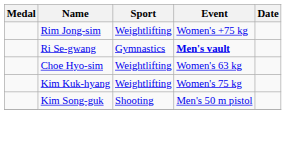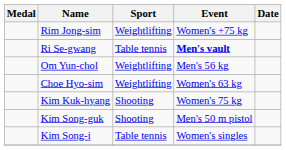 <table class="wikitable sortable" style="font-size: 95%;">
 <tr>
 <th>Medal</th>
 <th>Name</th>
 <th>Sport</th>
 <th>Event</th>
 <th>Date</th>
 </tr>
 <tr>
 <td></td>
 <td><a href='#'>Rim Jong-sim</a></td>
 <td><a href='#'>Weightlifting</a></td>
 <td><a href='#'>Women's +75 kg</a></td>
 <td></td>
 </tr>
 <tr>
 <td></td>
 <td><a href='#'>Ri Se-gwang</a></td>
-<td><a href='#'>Gymnastics</a></td>
+<td><a href='#'>Table tennis</a></td>
 <td><strong><a href='#'>Men's vault</a></strong></td>
+<td></td>
+</tr>
+<tr>
+<td></td>
+<td><a href='#'>Om Yun-chol</a></td>
+<td><a href='#'>Weightlifting</a></td>
+<td><a href='#'>Men's 56 kg</a></td>
 <td></td>
 </tr>
 <tr>
 <td></td>
 <td><a href='#'>Choe Hyo-sim</a></td>
 <td><a href='#'>Weightlifting</a></td>
 <td><a href='#'>Women's 63 kg</a></td>
 <td></td>
 </tr>
 <tr>
 <td></td>
 <td><a href='#'>Kim Kuk-hyang</a></td>
-<td><a href='#'>Weightlifting</a></td>
+<td><a href='#'>Shooting</a></td>
 <td><a href='#'>Women's 75 kg</a></td>
 <td></td>
 </tr>
 <tr>
 <td></td>
 <td><a href='#'>Kim Song-guk</a></td>
 <td><a href='#'>Shooting</a></td>
 <td><a href='#'>Men's 50 m pistol</a></td>
 <td></td>
 </tr>
 <tr>
+<td></td>
+<td><a href='#'>Kim Song-i</a></td>
+<td><a href='#'>Table tennis</a></td>
+<td><a href='#'>Women's singles</a></td>
+<td></td>
+</tr>
+<tr>
 </tr>
 </table>
